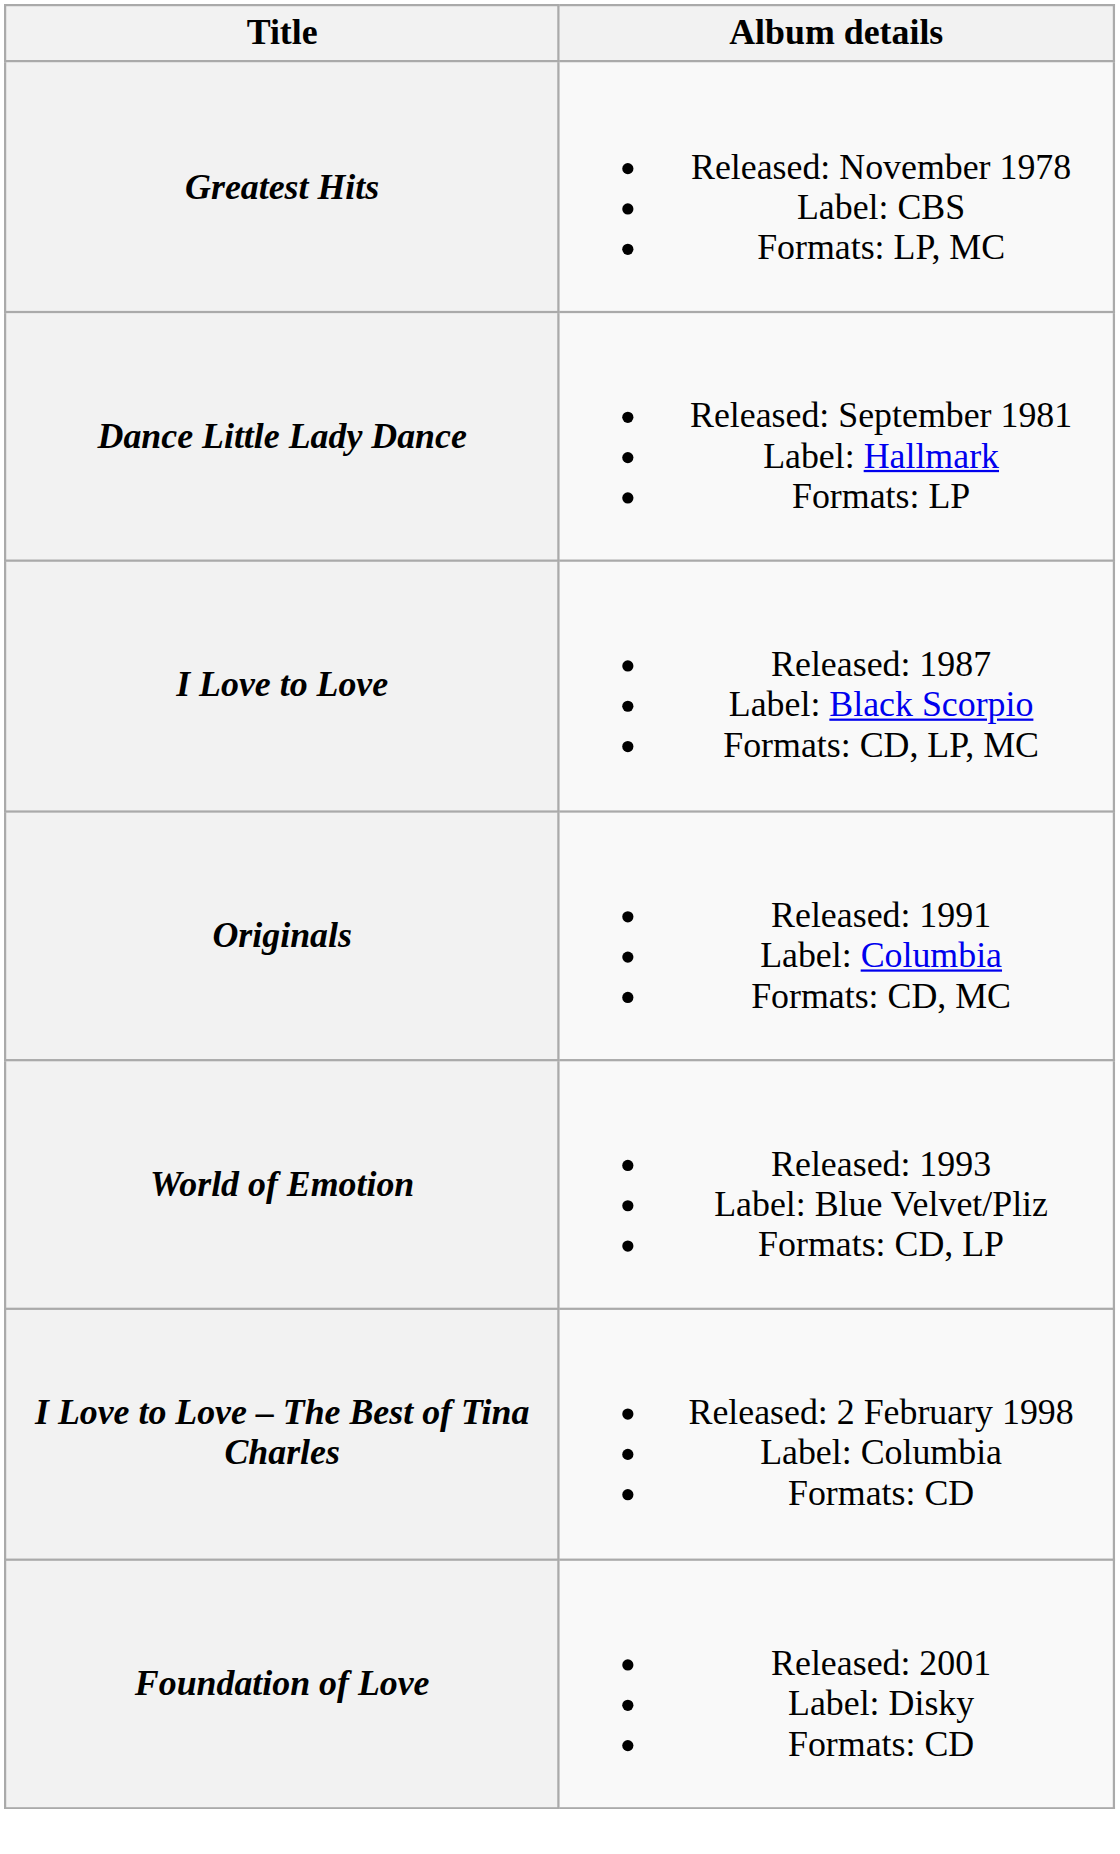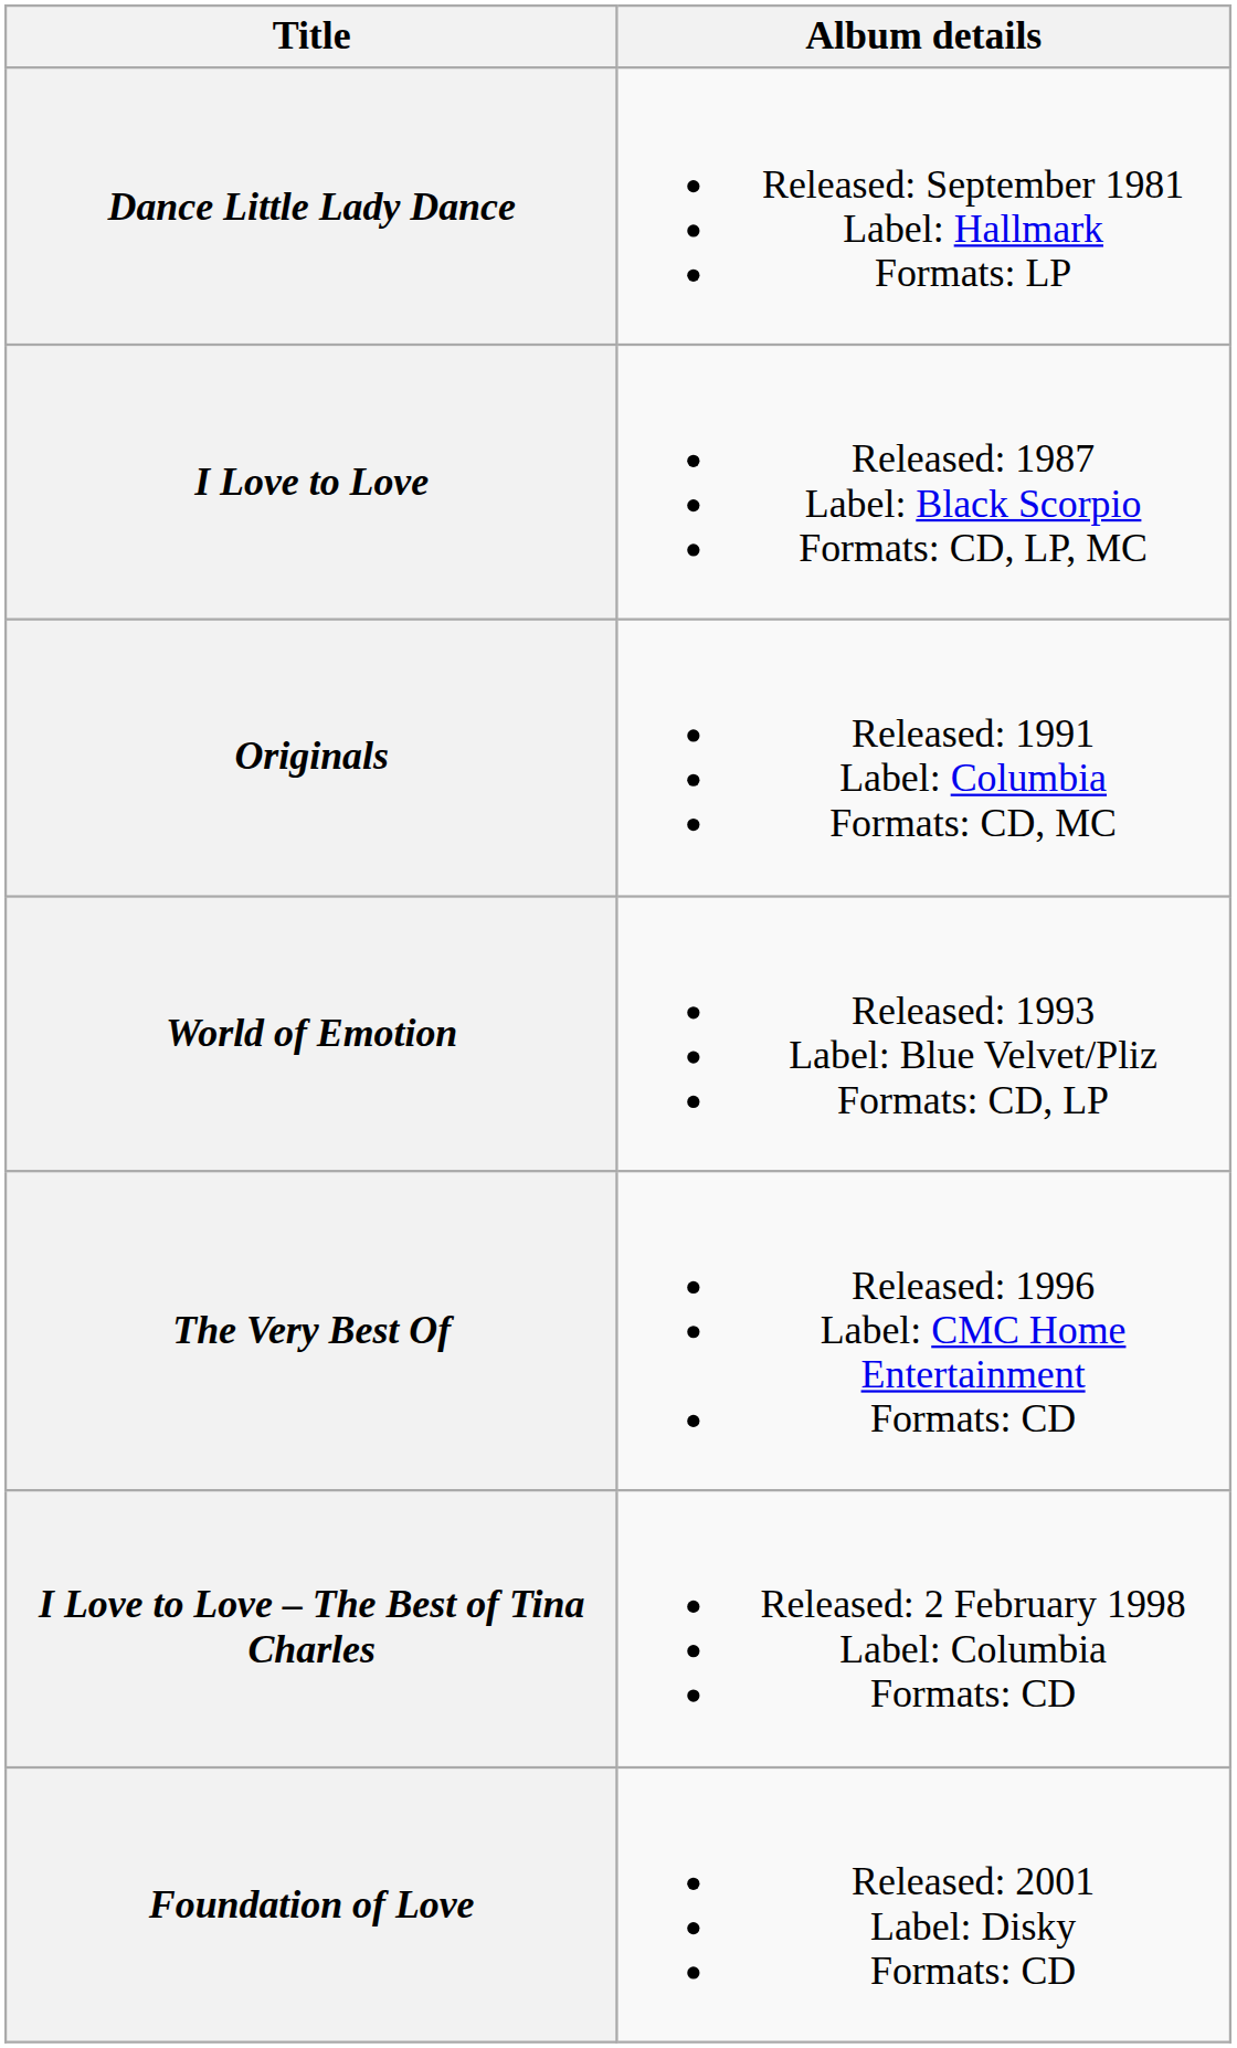 <table class="wikitable plainrowheaders" style="text-align:center;">
 <tr>
 <th scope="col" style="width:15em;">Title</th>
 <th scope="col" style="width:15em;">Album details</th>
-</tr>
-<tr>
-<th scope="row"><em>Greatest Hits</em></th>
-<td><br><ul><li>Released: November 1978</li><li>Label: CBS</li><li>Formats: LP, MC</li></ul></td>
 </tr>
 <tr>
 <th scope="row"><em>Dance Little Lady Dance</em></th>
 <td><br><ul><li>Released: September 1981</li><li>Label: <a href='#'>Hallmark</a></li><li>Formats: LP</li></ul></td>
 </tr>
 <tr>
 <th scope="row"><em>I Love to Love</em></th>
 <td><br><ul><li>Released: 1987</li><li>Label: <a href='#'>Black Scorpio</a></li><li>Formats: CD, LP, MC</li></ul></td>
 </tr>
 <tr>
 <th scope="row"><em>Originals</em></th>
 <td><br><ul><li>Released: 1991</li><li>Label: <a href='#'>Columbia</a></li><li>Formats: CD, MC</li></ul></td>
 </tr>
 <tr>
 <th scope="row"><em>World of Emotion</em></th>
 <td><br><ul><li>Released: 1993</li><li>Label: Blue Velvet/Pliz</li><li>Formats: CD, LP</li></ul></td>
 </tr>
 <tr>
+<th scope="row"><em>The Very Best Of</em></th>
+<td><br><ul><li>Released: 1996</li><li>Label: <a href='#'>CMC Home Entertainment</a></li><li>Formats: CD</li></ul></td>
+</tr>
+<tr>
 <th scope="row"><em>I Love to Love – The Best of Tina Charles</em></th>
 <td><br><ul><li>Released: 2 February 1998</li><li>Label: Columbia</li><li>Formats: CD</li></ul></td>
 </tr>
 <tr>
 <th scope="row"><em>Foundation of Love</em></th>
 <td><br><ul><li>Released: 2001</li><li>Label: Disky</li><li>Formats: CD</li></ul></td>
 </tr>
 </table>
